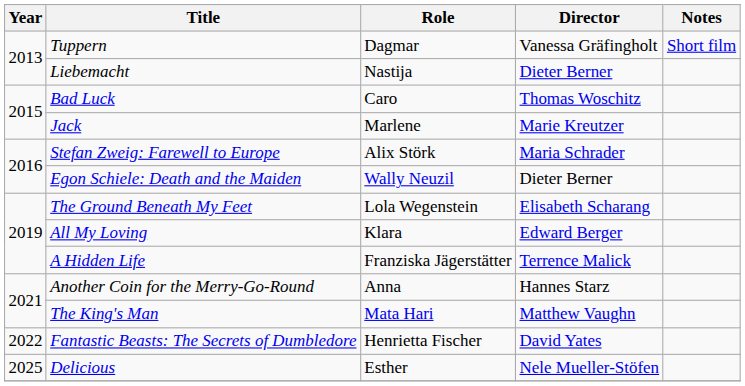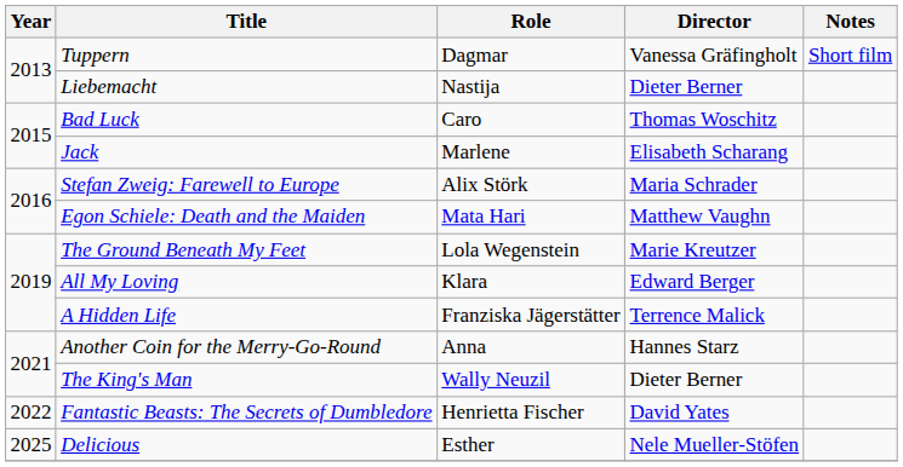 <table class = "wikitable sortable">
 <tr>
 <th>Year</th>
 <th>Title</th>
 <th>Role</th>
 <th>Director</th>
 <th>Notes</th>
 </tr>
 <tr>
 <td rowspan="2">2013</td>
 <td><em>Tuppern</em></td>
 <td>Dagmar</td>
 <td>Vanessa Gräfingholt</td>
 <td><a href='#'>Short film</a></td>
 </tr>
 <tr>
 <td><em>Liebemacht</em></td>
 <td>Nastija</td>
 <td><a href='#'>Dieter Berner</a></td>
 <td></td>
 </tr>
 <tr>
 <td rowspan="2">2015</td>
 <td><em><a href='#'>Bad Luck</a></em></td>
 <td>Caro</td>
 <td><a href='#'>Thomas Woschitz</a></td>
 <td></td>
 </tr>
 <tr>
 <td><em><a href='#'>Jack</a></em></td>
 <td>Marlene</td>
-<td><a href='#'>Marie Kreutzer</a></td>
+<td><a href='#'>Elisabeth Scharang</a></td>
 <td></td>
 </tr>
 <tr>
 <td rowspan="2">2016</td>
 <td><em><a href='#'>Stefan Zweig: Farewell to Europe</a></em></td>
 <td>Alix Störk</td>
 <td><a href='#'>Maria Schrader</a></td>
 <td></td>
 </tr>
 <tr>
 <td><em><a href='#'>Egon Schiele: Death and the Maiden</a></em></td>
-<td><a href='#'>Wally Neuzil</a></td>
-<td>Dieter Berner</td>
+<td><a href='#'>Mata Hari</a></td>
+<td><a href='#'>Matthew Vaughn</a></td>
 <td></td>
 </tr>
 <tr>
 <td rowspan="3">2019</td>
 <td><em><a href='#'>The Ground Beneath My Feet</a></em></td>
 <td>Lola Wegenstein</td>
-<td><a href='#'>Elisabeth Scharang</a></td>
+<td><a href='#'>Marie Kreutzer</a></td>
 <td></td>
 </tr>
 <tr>
 <td><em><a href='#'>All My Loving</a></em></td>
 <td>Klara</td>
 <td><a href='#'>Edward Berger</a></td>
 <td></td>
 </tr>
 <tr>
 <td><em><a href='#'>A Hidden Life</a></em></td>
 <td>Franziska Jägerstätter</td>
 <td><a href='#'>Terrence Malick</a></td>
 <td></td>
 </tr>
 <tr>
 <td rowspan="2">2021</td>
 <td><em>Another Coin for the Merry-Go-Round</em></td>
 <td>Anna</td>
 <td>Hannes Starz</td>
 <td></td>
 </tr>
 <tr>
 <td><em><a href='#'>The King's Man</a></em></td>
-<td><a href='#'>Mata Hari</a></td>
-<td><a href='#'>Matthew Vaughn</a></td>
+<td><a href='#'>Wally Neuzil</a></td>
+<td>Dieter Berner</td>
 <td></td>
 </tr>
 <tr>
 <td>2022</td>
 <td><em><a href='#'>Fantastic Beasts: The Secrets of Dumbledore</a></em></td>
 <td>Henrietta Fischer</td>
 <td><a href='#'>David Yates</a></td>
 <td></td>
 </tr>
 <tr>
 <td>2025</td>
 <td><em><a href='#'>Delicious</a></em></td>
 <td>Esther</td>
 <td><a href='#'>Nele Mueller-Stöfen</a></td>
 <td></td>
 </tr>
 <tr>
 </tr>
 </table>
